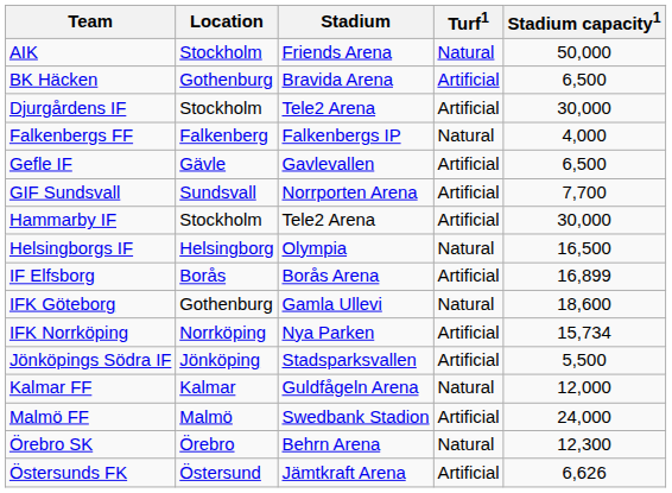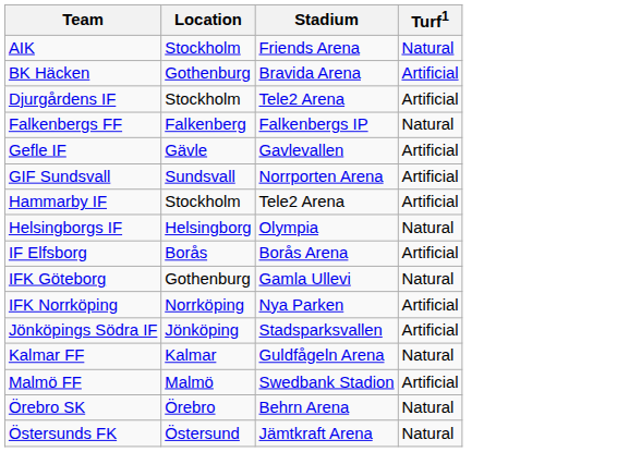 <table class="wikitable sortable" style="text-align: left;">
 <tr>
 <th>Team</th>
 <th>Location</th>
 <th>Stadium</th>
 <th>Turf<sup>1</sup></th>
-<th>Stadium capacity<sup>1</sup></th>
 </tr>
 <tr>
 <td><a href='#'>AIK</a></td>
 <td><a href='#'>Stockholm</a></td>
 <td><a href='#'>Friends Arena</a></td>
 <td><a href='#'>Natural</a></td>
-<td align="center">50,000</td>
 </tr>
 <tr>
 <td><a href='#'>BK Häcken</a></td>
 <td><a href='#'>Gothenburg</a></td>
 <td><a href='#'>Bravida Arena</a></td>
 <td><a href='#'>Artificial</a></td>
-<td align="center">6,500</td>
 </tr>
 <tr>
 <td><a href='#'>Djurgårdens IF</a></td>
 <td>Stockholm</td>
 <td><a href='#'>Tele2 Arena</a></td>
 <td>Artificial</td>
-<td align="center">30,000</td>
 </tr>
 <tr>
 <td><a href='#'>Falkenbergs FF</a></td>
 <td><a href='#'>Falkenberg</a></td>
 <td><a href='#'>Falkenbergs IP</a></td>
 <td>Natural</td>
-<td align="center">4,000</td>
 </tr>
 <tr>
 <td><a href='#'>Gefle IF</a></td>
 <td><a href='#'>Gävle</a></td>
 <td><a href='#'>Gavlevallen</a></td>
 <td>Artificial</td>
-<td align="center">6,500</td>
 </tr>
 <tr>
 <td><a href='#'>GIF Sundsvall</a></td>
 <td><a href='#'>Sundsvall</a></td>
 <td><a href='#'>Norrporten Arena</a></td>
 <td>Artificial</td>
-<td align="center">7,700</td>
 </tr>
 <tr>
 <td><a href='#'>Hammarby IF</a></td>
 <td>Stockholm</td>
 <td>Tele2 Arena</td>
 <td>Artificial</td>
-<td align="center">30,000</td>
 </tr>
 <tr>
 <td><a href='#'>Helsingborgs IF</a></td>
 <td><a href='#'>Helsingborg</a></td>
 <td><a href='#'>Olympia</a></td>
 <td>Natural</td>
-<td align="center">16,500</td>
 </tr>
 <tr>
 <td><a href='#'>IF Elfsborg</a></td>
 <td><a href='#'>Borås</a></td>
 <td><a href='#'>Borås Arena</a></td>
 <td>Artificial</td>
-<td align="center">16,899</td>
 </tr>
 <tr>
 <td><a href='#'>IFK Göteborg</a></td>
 <td>Gothenburg</td>
 <td><a href='#'>Gamla Ullevi</a></td>
 <td>Natural</td>
-<td align="center">18,600</td>
 </tr>
 <tr>
 <td><a href='#'>IFK Norrköping</a></td>
 <td><a href='#'>Norrköping</a></td>
 <td><a href='#'>Nya Parken</a></td>
 <td>Artificial</td>
-<td align="center">15,734</td>
 </tr>
 <tr>
 <td><a href='#'>Jönköpings Södra IF</a></td>
 <td><a href='#'>Jönköping</a></td>
 <td><a href='#'>Stadsparksvallen</a></td>
 <td>Artificial</td>
-<td align="center">5,500</td>
 </tr>
 <tr>
 <td><a href='#'>Kalmar FF</a></td>
 <td><a href='#'>Kalmar</a></td>
 <td><a href='#'>Guldfågeln Arena</a></td>
 <td>Natural</td>
-<td align="center">12,000</td>
 </tr>
 <tr>
 <td><a href='#'>Malmö FF</a></td>
 <td><a href='#'>Malmö</a></td>
 <td><a href='#'>Swedbank Stadion</a></td>
 <td>Artificial</td>
-<td align="center">24,000</td>
 </tr>
 <tr>
 <td><a href='#'>Örebro SK</a></td>
 <td><a href='#'>Örebro</a></td>
 <td><a href='#'>Behrn Arena</a></td>
 <td>Natural</td>
-<td align="center">12,300</td>
 </tr>
 <tr>
 <td><a href='#'>Östersunds FK</a></td>
 <td><a href='#'>Östersund</a></td>
 <td><a href='#'>Jämtkraft Arena</a></td>
-<td>Artificial</td>
-<td align="center">6,626</td>
+<td>Natural</td>
 </tr>
 </table>
